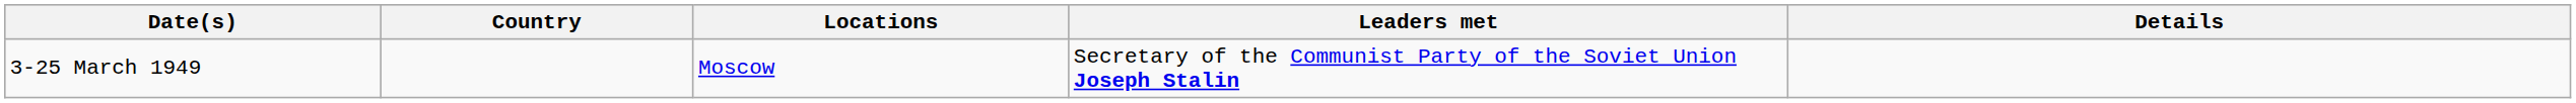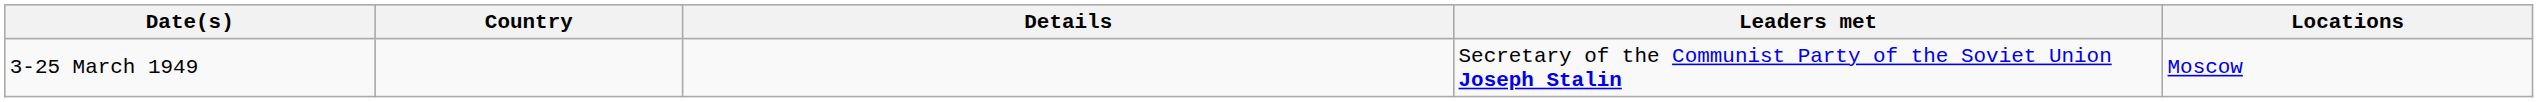 <table class="wikitable">
 <tr>
 <th style="width: 12%;">Date(s)</th>
 <th style="width: 10%;">Country</th>
+<th style="width: 25%;">Details</th>
+<th style="width: 23%;">Leaders met</th>
 <th style="width: 12%;">Locations</th>
-<th style="width: 23%;">Leaders met</th>
-<th style="width: 25%;">Details</th>
 </tr>
 <tr>
 <td>3-25 March 1949</td>
 <td></td>
+<td></td>
+<td> Secretary of the <a href='#'>Communist Party of the Soviet Union</a> <strong><a href='#'>Joseph Stalin</a></strong></td>
 <td><a href='#'>Moscow</a></td>
-<td> Secretary of the <a href='#'>Communist Party of the Soviet Union</a> <strong><a href='#'>Joseph Stalin</a></strong></td>
-<td></td>
 </tr>
 </table>
